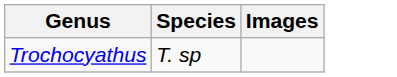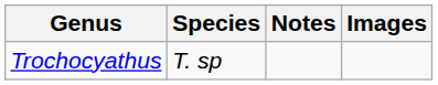 <table class="wikitable">
 <tr>
 <th>Genus</th>
 <th>Species</th>
+<th>Notes</th>
 <th>Images</th>
 </tr>
 <tr>
 <td><em><a href='#'>Trochocyathus</a></em></td>
 <td><em>T. sp</em></td>
 <td></td>
+<td></td>
 </tr>
 </table>
